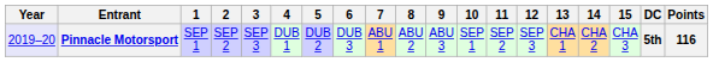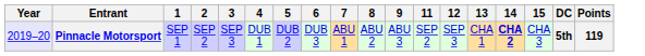 <table class="wikitable" style="text-align:center; font-size:85%">
 <tr>
 <th>Year</th>
 <th>Entrant</th>
 <th>1</th>
 <th>2</th>
 <th>3</th>
 <th>4</th>
 <th>5</th>
 <th>6</th>
 <th>7</th>
 <th>8</th>
 <th>9</th>
-<th>10</th>
 <th>11</th>
 <th>12</th>
 <th>13</th>
 <th>14</th>
 <th>15</th>
 <th>DC</th>
 <th>Points</th>
 </tr>
 <tr>
 <td nowrap style="background: lavender;"><a href='#'>2019–20</a></td>
 <th nowrap><a href='#'>Pinnacle Motorsport</a></th>
 <td style="background:#CFCFFF;"><a href='#'>SEP<br>1</a><br></td>
 <td style="background:#CFCFFF;"><a href='#'>SEP<br>2</a><br></td>
 <td style="background:#CFCFFF;"><a href='#'>SEP<br>3</a><br></td>
 <td style="background:#DFFFDF;"><a href='#'>DUB<br>1</a><br></td>
 <td style="background:#CFCFFF;"><a href='#'>DUB<br>2</a><br></td>
 <td style="background:#DFFFDF;"><a href='#'>DUB<br>3</a><br></td>
 <td style="background:#FFDF9F;"><a href='#'>ABU<br>1</a><br></td>
 <td style="background:#DFFFDF;"><a href='#'>ABU<br>2</a><br></td>
 <td style="background:#DFFFDF;"><a href='#'>ABU<br>3</a><br></td>
-<td style="background:#DFFFDF;"><a href='#'>SEP<br>1</a><br></td>
 <td style="background:#DFFFDF;"><a href='#'>SEP<br>2</a><br></td>
 <td style="background:#DFFFDF;"><a href='#'>SEP<br>3</a><br></td>
 <td style="background:#FFDF9F;"><a href='#'>CHA<br>1</a><br></td>
-<td style="background:#FFDF9F;"><a href='#'>CHA<br>2</a><br></td>
+<td style="background:#FFDF9F;"><strong><a href='#'>CHA<br>2</a><br></strong></td>
 <td style="background:#DFFFDF;"><a href='#'>CHA<br>3</a><br></td>
 <th>5th</th>
-<th>116</th>
+<th>119</th>
 </tr>
 </table>
